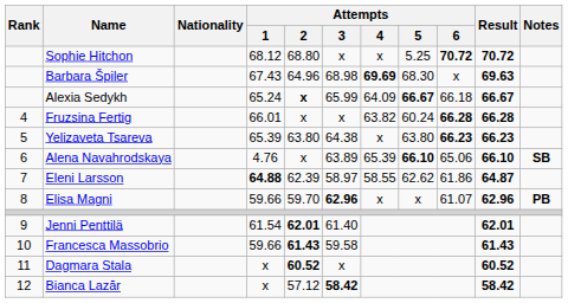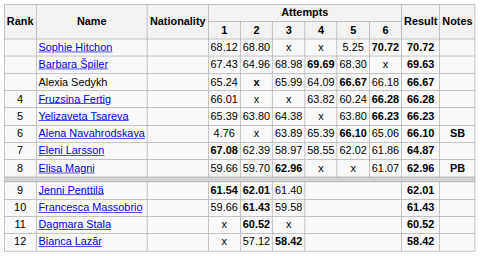 <table class="wikitable sortable" style="text-align:center">
 <tr>
 <th rowspan=2>Rank</th>
 <th rowspan=2>Name</th>
 <th rowspan=2>Nationality</th>
 <th colspan=6>Attempts</th>
 <th rowspan=2>Result</th>
 <th rowspan=2>Notes</th>
 </tr>
 <tr>
 <th>1</th>
 <th>2</th>
 <th>3</th>
 <th>4</th>
 <th>5</th>
 <th>6</th>
 </tr>
 <tr>
 <td></td>
 <td align=left><a href='#'>Sophie Hitchon</a></td>
 <td align=left></td>
 <td>68.12</td>
 <td>68.80</td>
 <td>x</td>
 <td>x</td>
 <td>5.25</td>
 <td><strong>70.72</strong></td>
 <td><strong>70.72</strong></td>
 <td></td>
 </tr>
 <tr>
 <td></td>
 <td align=left><a href='#'>Barbara Špiler</a></td>
 <td align=left></td>
 <td>67.43</td>
 <td>64.96</td>
 <td>68.98</td>
 <td><strong>69.69</strong></td>
 <td>68.30</td>
 <td>x</td>
 <td><strong>69.63</strong></td>
 <td></td>
 </tr>
 <tr>
 <td></td>
 <td align=left>Alexia Sedykh</td>
 <td align=left></td>
 <td>65.24</td>
 <td><strong>x</strong></td>
 <td>65.99</td>
 <td>64.09</td>
 <td><strong>66.67</strong></td>
 <td>66.18</td>
 <td><strong>66.67</strong></td>
 <td></td>
 </tr>
 <tr>
 <td>4</td>
 <td align=left><a href='#'>Fruzsina Fertig</a></td>
 <td align=left></td>
 <td>66.01</td>
 <td>x</td>
 <td>x</td>
 <td>63.82</td>
 <td>60.24</td>
 <td><strong>66.28</strong></td>
 <td><strong>66.28</strong></td>
 <td></td>
 </tr>
 <tr>
 <td>5</td>
 <td align=left><a href='#'>Yelizaveta Tsareva</a></td>
 <td align=left></td>
 <td>65.39</td>
 <td>63.80</td>
 <td>64.38</td>
 <td>x</td>
 <td>63.80</td>
 <td><strong>66.23</strong></td>
 <td><strong>66.23</strong></td>
 <td></td>
 </tr>
 <tr>
 <td>6</td>
 <td align=left><a href='#'>Alena Navahrodskaya</a></td>
 <td align=left></td>
 <td>4.76</td>
 <td>x</td>
 <td>63.89</td>
 <td>65.39</td>
 <td><strong>66.10</strong></td>
 <td>65.06</td>
 <td><strong>66.10</strong></td>
 <td><strong>SB</strong></td>
 </tr>
 <tr>
 <td>7</td>
 <td align=left><a href='#'>Eleni Larsson</a></td>
 <td align=left></td>
-<td><strong>64.88</strong></td>
+<td><strong>67.08</strong></td>
 <td>62.39</td>
 <td>58.97</td>
 <td>58.55</td>
-<td>62.62</td>
+<td>62.02</td>
 <td>61.86</td>
 <td><strong>64.87</strong></td>
 <td></td>
 </tr>
 <tr>
 <td>8</td>
 <td align=left><a href='#'>Elisa Magni</a></td>
 <td align=left></td>
 <td>59.66</td>
 <td>59.70</td>
 <td><strong>62.96</strong></td>
 <td>x</td>
 <td>x</td>
 <td>61.07</td>
 <td><strong>62.96</strong></td>
 <td><strong>PB</strong></td>
 </tr>
 <tr>
 <td colspan=11 bgcolor=lightgray></td>
 </tr>
 <tr>
 <td>9</td>
 <td align=left><a href='#'>Jenni Penttilä</a></td>
 <td align=left></td>
-<td>61.54</td>
+<td><strong>61.54</strong></td>
 <td><strong>62.01</strong></td>
 <td>61.40</td>
 <td colspan=3></td>
 <td><strong>62.01</strong></td>
 <td></td>
 </tr>
 <tr>
 <td>10</td>
 <td align=left><a href='#'>Francesca Massobrio</a></td>
 <td align=left></td>
 <td>59.66</td>
 <td><strong>61.43</strong></td>
 <td>59.58</td>
 <td colspan=3></td>
 <td><strong>61.43</strong></td>
 <td></td>
 </tr>
 <tr>
 <td>11</td>
 <td align=left><a href='#'>Dagmara Stala</a></td>
 <td align=left></td>
 <td>x</td>
 <td><strong>60.52</strong></td>
 <td>x</td>
 <td colspan=3></td>
 <td><strong>60.52</strong></td>
 <td></td>
 </tr>
 <tr>
 <td>12</td>
 <td align=left><a href='#'>Bianca Lazăr</a></td>
 <td align=left></td>
 <td>x</td>
 <td>57.12</td>
 <td><strong>58.42</strong></td>
 <td colspan=3></td>
 <td><strong>58.42</strong></td>
 <td></td>
 </tr>
 </table>
